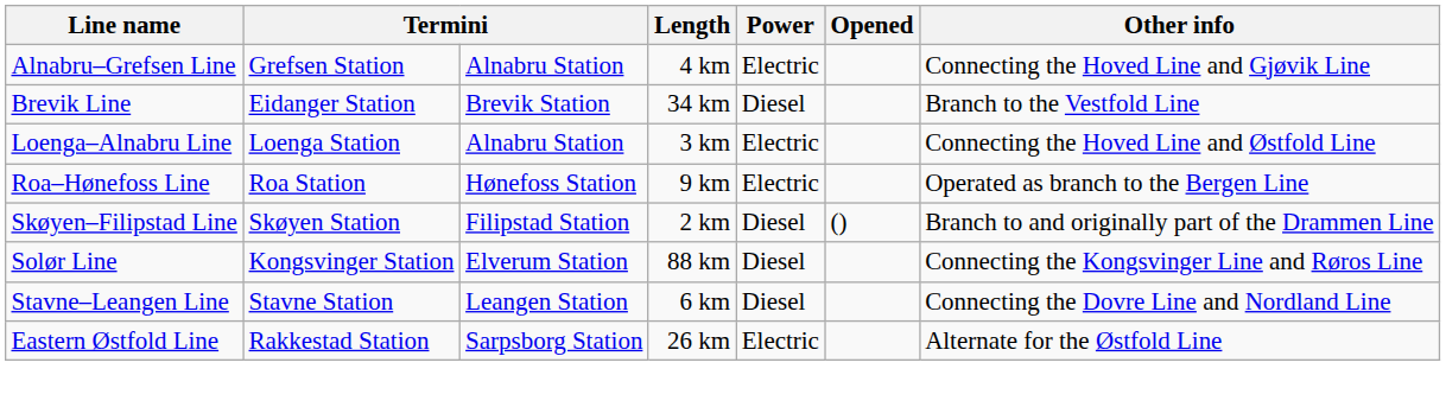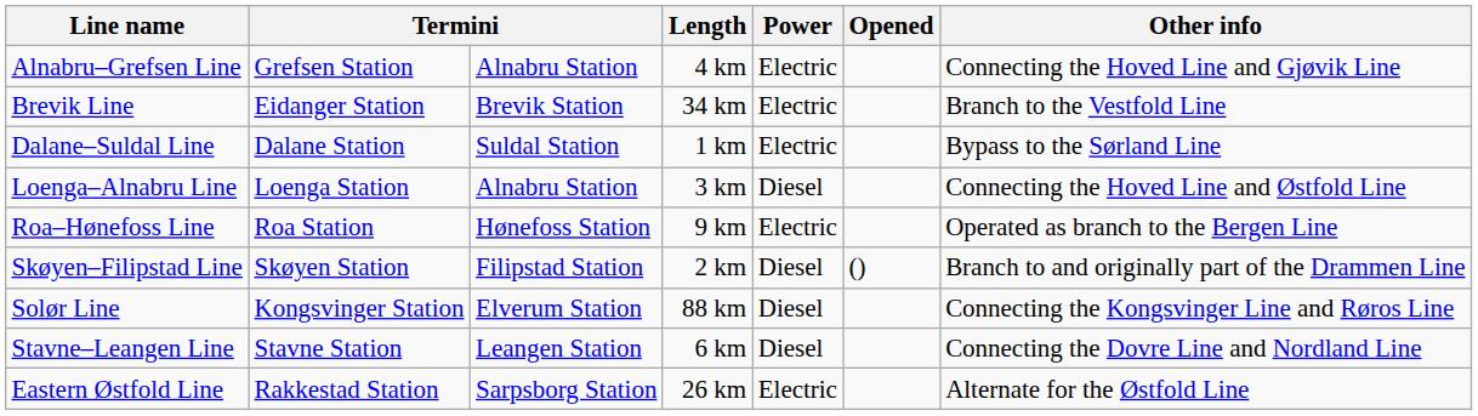 <table class="wikitable sortable">
 <tr>
 <th>Line name</th>
 <th colspan=2>Termini</th>
 <th>Length</th>
 <th>Power</th>
 <th>Opened</th>
 <th>Other info</th>
 </tr>
 <tr>
 <td><a href='#'>Alnabru–Grefsen Line</a></td>
 <td><a href='#'>Grefsen Station</a></td>
 <td><a href='#'>Alnabru Station</a></td>
 <td align="right">4 km</td>
 <td>Electric</td>
 <td></td>
 <td>Connecting the <a href='#'>Hoved Line</a> and <a href='#'>Gjøvik Line</a></td>
 </tr>
 <tr>
 <td><a href='#'>Brevik Line</a></td>
 <td><a href='#'>Eidanger Station</a></td>
 <td><a href='#'>Brevik Station</a></td>
 <td align="right">34 km</td>
-<td>Diesel</td>
+<td>Electric</td>
 <td></td>
 <td>Branch to the <a href='#'>Vestfold Line</a></td>
+</tr>
+<tr>
+<td><a href='#'>Dalane–Suldal Line</a></td>
+<td><a href='#'>Dalane Station</a></td>
+<td><a href='#'>Suldal Station</a></td>
+<td align="right">1 km</td>
+<td>Electric</td>
+<td></td>
+<td>Bypass to the <a href='#'>Sørland Line</a></td>
 </tr>
 <tr>
 <td><a href='#'>Loenga–Alnabru Line</a></td>
 <td><a href='#'>Loenga Station</a></td>
 <td><a href='#'>Alnabru Station</a></td>
 <td align="right">3 km</td>
-<td>Electric</td>
+<td>Diesel</td>
 <td></td>
 <td>Connecting the <a href='#'>Hoved Line</a> and <a href='#'>Østfold Line</a></td>
 </tr>
 <tr>
 <td><a href='#'>Roa–Hønefoss Line</a></td>
 <td><a href='#'>Roa Station</a></td>
 <td><a href='#'>Hønefoss Station</a></td>
 <td align="right">9 km</td>
 <td>Electric</td>
 <td></td>
 <td>Operated as branch to the <a href='#'>Bergen Line</a></td>
 </tr>
 <tr>
 <td><a href='#'>Skøyen–Filipstad Line</a></td>
 <td><a href='#'>Skøyen Station</a></td>
 <td><a href='#'>Filipstad Station</a></td>
 <td align="right">2 km</td>
 <td>Diesel</td>
 <td>()<br></td>
 <td>Branch to and originally part of the <a href='#'>Drammen Line</a></td>
 </tr>
 <tr>
 <td><a href='#'>Solør Line</a></td>
 <td><a href='#'>Kongsvinger Station</a></td>
 <td><a href='#'>Elverum Station</a></td>
 <td align="right">88 km</td>
 <td>Diesel</td>
 <td></td>
 <td>Connecting the <a href='#'>Kongsvinger Line</a> and <a href='#'>Røros Line</a></td>
 </tr>
 <tr>
 <td><a href='#'>Stavne–Leangen Line</a></td>
 <td><a href='#'>Stavne Station</a></td>
 <td><a href='#'>Leangen Station</a></td>
 <td align="right">6 km</td>
 <td>Diesel</td>
 <td></td>
 <td>Connecting the <a href='#'>Dovre Line</a> and <a href='#'>Nordland Line</a></td>
 </tr>
 <tr>
 <td><a href='#'>Eastern Østfold Line</a></td>
 <td><a href='#'>Rakkestad Station</a></td>
 <td><a href='#'>Sarpsborg Station</a></td>
 <td align="right">26 km</td>
 <td>Electric</td>
 <td></td>
 <td>Alternate for the <a href='#'>Østfold Line</a></td>
 </tr>
 </table>
